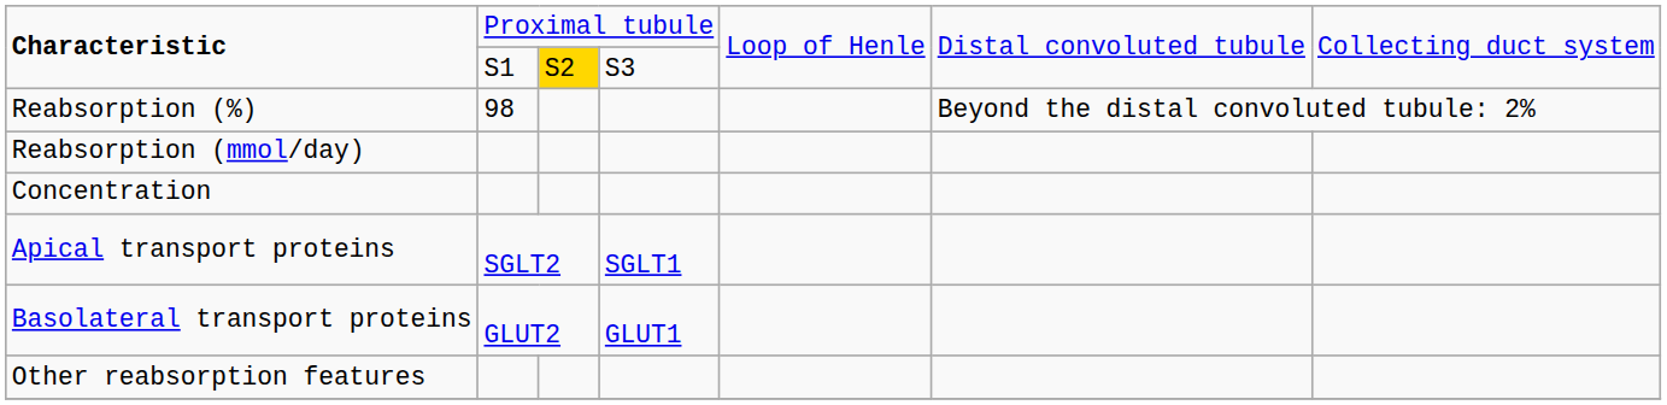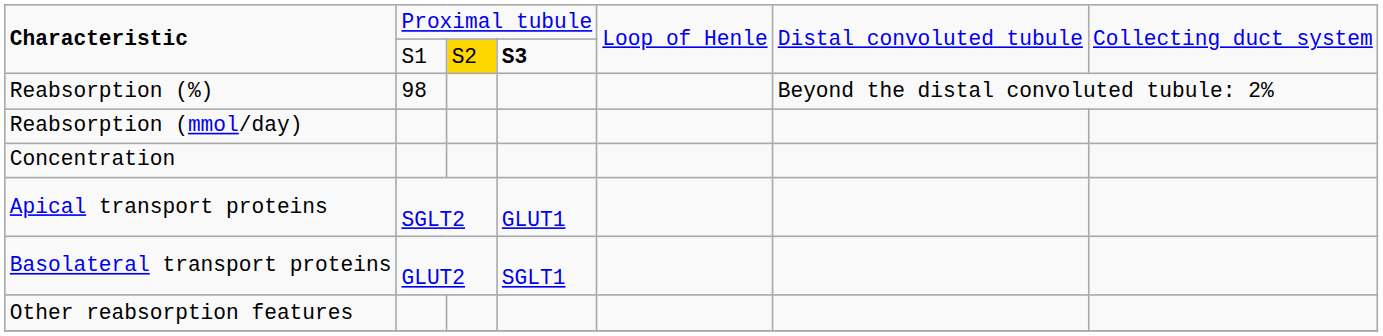 <table Class="wikitable">
 <tr>
 <td rowspan=2><div><strong>Characteristic</strong></div></td>
 <td colspan=3><div><a href='#'>Proximal tubule</a></div></td>
 <td rowspan=2><div><a href='#'>Loop of Henle</a></div></td>
 <td rowspan=2><div><a href='#'>Distal convoluted tubule</a></div></td>
 <td rowspan=2><div><a href='#'>Collecting duct system</a></div></td>
 </tr>
 <tr>
 <td><div>S1</div></td>
 <td style="background: gold;"><div>S2</div></td>
-<td><div>S3</div></td>
+<td><strong><div>S3</div></strong></td>
 </tr>
 <tr>
 <td><div> Reabsorption (%) </div></td>
 <td rowspan=1><div> 98</div></td>
 <td colspan=1></td>
 <td colspan=1></td>
 <td colspan=1></td>
 <td colspan=3><div>Beyond the distal convoluted tubule: 2%  </div></td>
 </tr>
 <tr>
 <td><div> Reabsorption (<a href='#'>mmol</a>/day)</div></td>
 <td></td>
 <td></td>
 <td></td>
 <td></td>
 <td></td>
 <td></td>
 </tr>
 <tr>
 <td><div> Concentration </div></td>
 <td></td>
 <td></td>
 <td></td>
 <td></td>
 <td></td>
 <td></td>
 </tr>
 <tr>
 <td><div> <a href='#'>Apical</a> transport proteins  </div></td>
 <td colspan=2><br><div>     <a href='#'>SGLT2</a>   </div></td>
-<td><br><div>     <a href='#'>SGLT1</a>   </div></td>
+<td><br><div>     <a href='#'>GLUT1</a>   </div></td>
 <td></td>
 <td></td>
 <td></td>
 </tr>
 <tr>
 <td><div>  <a href='#'>Basolateral</a> transport proteins</div></td>
 <td colspan=2><br><div>     <a href='#'>GLUT2</a>   </div></td>
-<td><br><div>     <a href='#'>GLUT1</a>   </div></td>
+<td><br><div>     <a href='#'>SGLT1</a>   </div></td>
 <td></td>
 <td></td>
 <td></td>
 </tr>
 <tr>
 <td><div> Other reabsorption features </div></td>
 <td></td>
 <td></td>
 <td></td>
 <td></td>
 <td></td>
 <td></td>
 </tr>
 <tr>
 </tr>
 </table>
